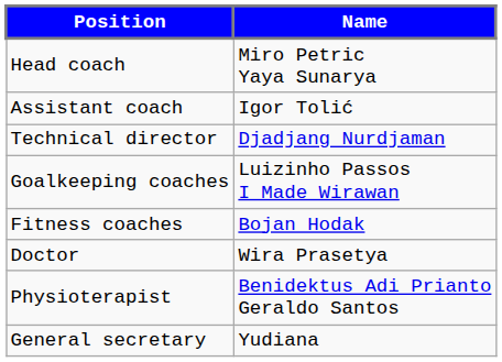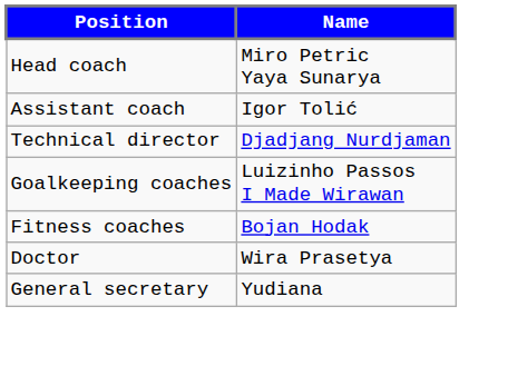 <table class="wikitable sortable">
 <tr>
 <th style="background:blue; color:white; border:2px solid gray;" scope="col">Position</th>
 <th style="background:blue; color:white; border:2px solid gray;" scope="col">Name</th>
 </tr>
 <tr>
 <td>Head coach</td>
 <td> Miro Petric <br> Yaya Sunarya</td>
 </tr>
 <tr>
 <td>Assistant coach</td>
 <td> Igor Tolić</td>
 </tr>
 <tr>
 <td>Technical director</td>
 <td> <a href='#'>Djadjang Nurdjaman</a></td>
 </tr>
 <tr>
 <td>Goalkeeping coaches</td>
 <td> Luizinho Passos <br> <a href='#'>I Made Wirawan</a></td>
 </tr>
 <tr>
 <td>Fitness coaches</td>
 <td> <a href='#'>Bojan Hodak</a></td>
 </tr>
 <tr>
 <td>Doctor</td>
 <td> Wira Prasetya</td>
 </tr>
 <tr>
-<td>Physioterapist</td>
-<td> <a href='#'>Benidektus Adi Prianto</a> <br> Geraldo Santos</td>
-</tr>
-<tr>
 <td>General secretary</td>
 <td> Yudiana</td>
 </tr>
 </table>
